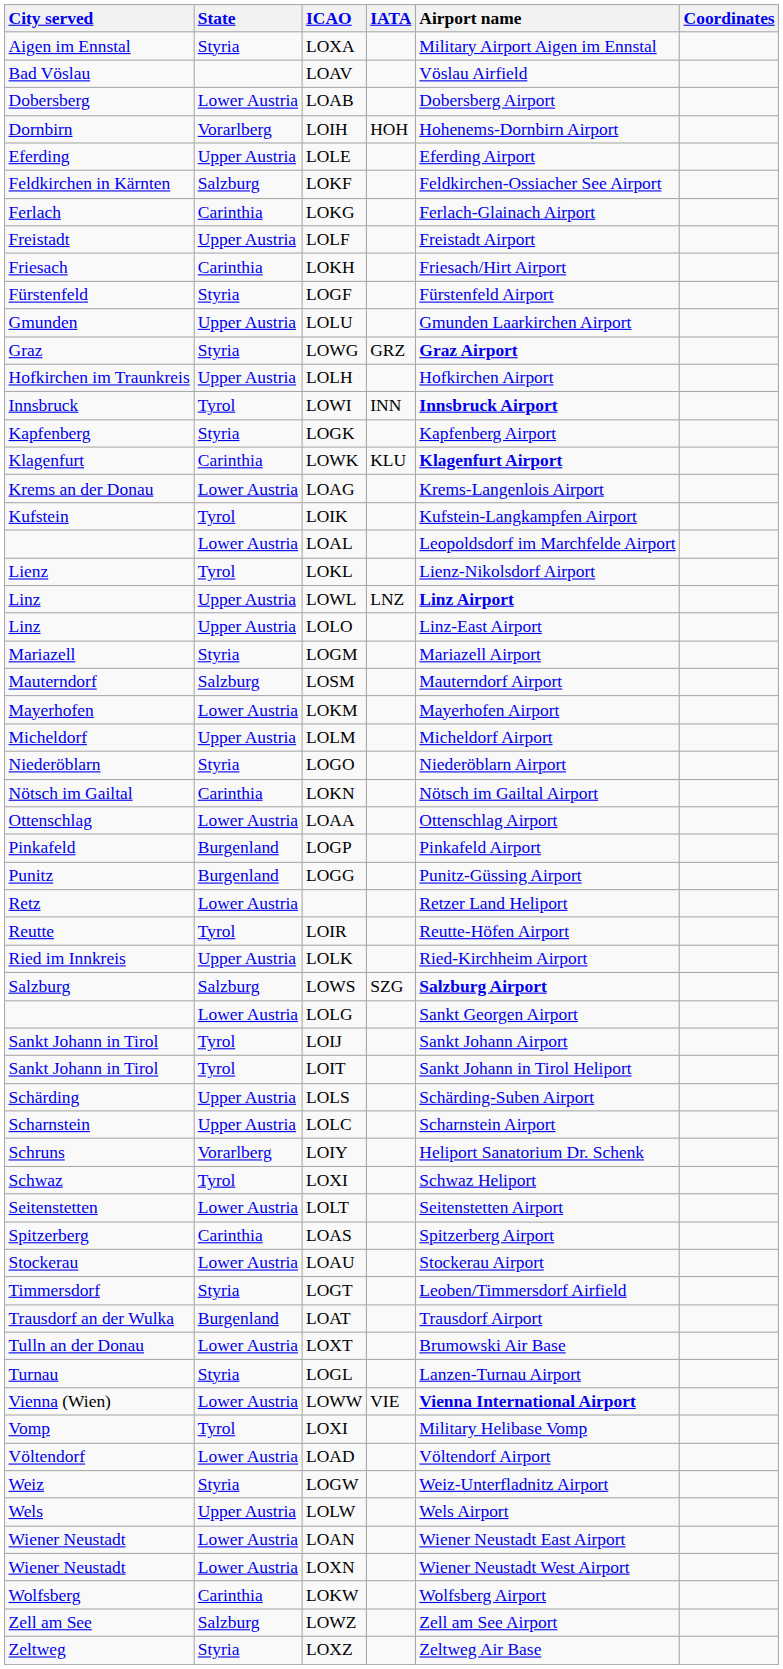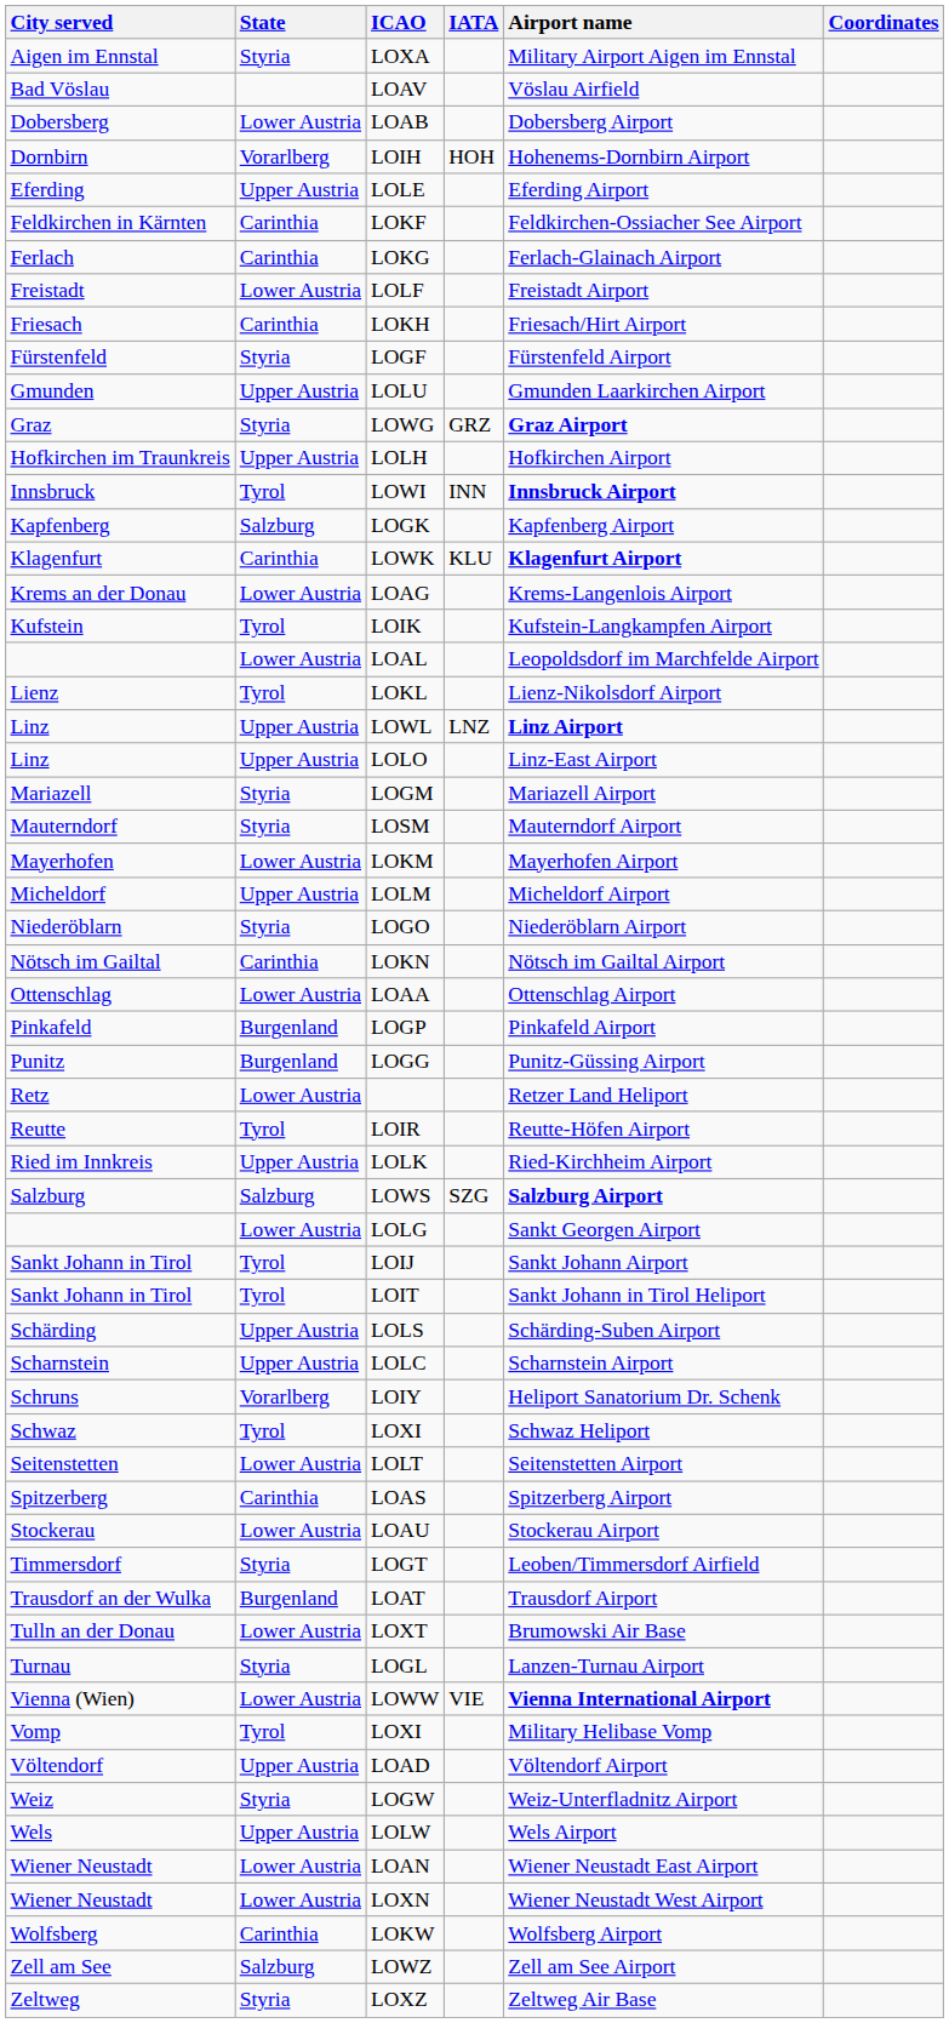 <table class="wikitable sortable">
 <tr valign="baseline">
 <th style="text-align:left; white-space:nowrap;"><a href='#'>City served</a></th>
 <th style="text-align:left;"><a href='#'>State</a></th>
 <th style="text-align:left;"><a href='#'>ICAO</a></th>
 <th style="text-align:left;"><a href='#'>IATA</a></th>
 <th style="text-align:left; white-space:nowrap;">Airport name</th>
 <th style="text-align:left;"><a href='#'>Coordinates</a></th>
 </tr>
 <tr valign=top>
 <td><a href='#'>Aigen im Ennstal</a></td>
 <td><a href='#'>Styria</a></td>
 <td>LOXA</td>
 <td></td>
 <td><a href='#'>Military Airport Aigen im Ennstal</a></td>
 <td></td>
 </tr>
 <tr valign=top>
 <td><a href='#'>Bad Vöslau</a></td>
 <td></td>
 <td>LOAV</td>
 <td></td>
 <td><a href='#'>Vöslau Airfield</a></td>
 <td></td>
 </tr>
 <tr valign=top>
 <td><a href='#'>Dobersberg</a></td>
 <td><a href='#'>Lower Austria</a></td>
 <td>LOAB</td>
 <td></td>
 <td><a href='#'>Dobersberg Airport</a></td>
 <td></td>
 </tr>
 <tr valign=top>
 <td><a href='#'>Dornbirn</a></td>
 <td><a href='#'>Vorarlberg</a></td>
 <td>LOIH</td>
 <td>HOH</td>
 <td><a href='#'>Hohenems-Dornbirn Airport</a></td>
 <td></td>
 </tr>
 <tr valign=top>
 <td><a href='#'>Eferding</a></td>
 <td><a href='#'>Upper Austria</a></td>
 <td>LOLE</td>
 <td></td>
 <td><a href='#'>Eferding Airport</a></td>
 <td></td>
 </tr>
 <tr valign=top>
 <td><a href='#'>Feldkirchen in Kärnten</a></td>
-<td><a href='#'>Salzburg</a></td>
+<td><a href='#'>Carinthia</a></td>
 <td>LOKF</td>
 <td></td>
 <td><a href='#'>Feldkirchen-Ossiacher See Airport</a></td>
 <td></td>
 </tr>
 <tr valign=top>
 <td><a href='#'>Ferlach</a></td>
 <td><a href='#'>Carinthia</a></td>
 <td>LOKG</td>
 <td></td>
 <td><a href='#'>Ferlach-Glainach Airport</a></td>
 <td></td>
 </tr>
 <tr valign=top>
 <td><a href='#'>Freistadt</a></td>
-<td><a href='#'>Upper Austria</a></td>
+<td><a href='#'>Lower Austria</a></td>
 <td>LOLF</td>
 <td></td>
 <td><a href='#'>Freistadt Airport</a></td>
 <td></td>
 </tr>
 <tr valign=top>
 <td><a href='#'>Friesach</a></td>
 <td><a href='#'>Carinthia</a></td>
 <td>LOKH</td>
 <td></td>
 <td><a href='#'>Friesach/Hirt Airport</a></td>
 <td></td>
 </tr>
 <tr valign=top>
 <td><a href='#'>Fürstenfeld</a></td>
 <td><a href='#'>Styria</a></td>
 <td>LOGF</td>
 <td></td>
 <td><a href='#'>Fürstenfeld Airport</a></td>
 <td></td>
 </tr>
 <tr valign=top>
 <td><a href='#'>Gmunden</a></td>
 <td><a href='#'>Upper Austria</a></td>
 <td>LOLU</td>
 <td></td>
 <td><a href='#'>Gmunden Laarkirchen Airport</a></td>
 <td></td>
 </tr>
 <tr valign="top">
 <td><a href='#'>Graz</a></td>
 <td><a href='#'>Styria</a></td>
 <td>LOWG</td>
 <td>GRZ</td>
 <td><strong><a href='#'>Graz Airport</a></strong></td>
 <td></td>
 </tr>
 <tr valign=top>
 <td><a href='#'>Hofkirchen im Traunkreis</a></td>
 <td><a href='#'>Upper Austria</a></td>
 <td>LOLH</td>
 <td></td>
 <td><a href='#'>Hofkirchen Airport</a></td>
 <td></td>
 </tr>
 <tr valign="top">
 <td><a href='#'>Innsbruck</a></td>
 <td><a href='#'>Tyrol</a></td>
 <td>LOWI</td>
 <td>INN</td>
 <td><strong><a href='#'>Innsbruck Airport</a></strong></td>
 <td></td>
 </tr>
 <tr valign=top>
 <td><a href='#'>Kapfenberg</a></td>
-<td><a href='#'>Styria</a></td>
+<td><a href='#'>Salzburg</a></td>
 <td>LOGK</td>
 <td></td>
 <td><a href='#'>Kapfenberg Airport</a></td>
 <td></td>
 </tr>
 <tr valign="top">
 <td><a href='#'>Klagenfurt</a></td>
 <td><a href='#'>Carinthia</a></td>
 <td>LOWK</td>
 <td>KLU</td>
 <td><strong><a href='#'>Klagenfurt Airport</a></strong> </td>
 <td></td>
 </tr>
 <tr valign=top>
 <td><a href='#'>Krems an der Donau</a></td>
 <td><a href='#'>Lower Austria</a></td>
 <td>LOAG</td>
 <td></td>
 <td><a href='#'>Krems-Langenlois Airport</a></td>
 <td></td>
 </tr>
 <tr valign=top>
 <td><a href='#'>Kufstein</a></td>
 <td><a href='#'>Tyrol</a></td>
 <td>LOIK</td>
 <td></td>
 <td><a href='#'>Kufstein-Langkampfen Airport</a></td>
 <td></td>
 </tr>
 <tr valign=top>
 <td></td>
 <td><a href='#'>Lower Austria</a></td>
 <td>LOAL</td>
 <td></td>
 <td><a href='#'>Leopoldsdorf im Marchfelde Airport</a></td>
 <td></td>
 </tr>
 <tr valign=top>
 <td><a href='#'>Lienz</a></td>
 <td><a href='#'>Tyrol</a></td>
 <td>LOKL</td>
 <td></td>
 <td><a href='#'>Lienz-Nikolsdorf Airport</a></td>
 <td></td>
 </tr>
 <tr valign="top">
 <td><a href='#'>Linz</a></td>
 <td><a href='#'>Upper Austria</a></td>
 <td>LOWL</td>
 <td>LNZ</td>
 <td><strong><a href='#'>Linz Airport</a></strong> </td>
 <td></td>
 </tr>
 <tr valign=top>
 <td><a href='#'>Linz</a></td>
 <td><a href='#'>Upper Austria</a></td>
 <td>LOLO</td>
 <td></td>
 <td><a href='#'>Linz-East Airport</a></td>
 <td></td>
 </tr>
 <tr valign=top>
 <td><a href='#'>Mariazell</a></td>
 <td><a href='#'>Styria</a></td>
 <td>LOGM</td>
 <td></td>
 <td><a href='#'>Mariazell Airport</a></td>
 <td></td>
 </tr>
 <tr valign=top>
 <td><a href='#'>Mauterndorf</a></td>
-<td><a href='#'>Salzburg</a></td>
+<td><a href='#'>Styria</a></td>
 <td>LOSM</td>
 <td></td>
 <td><a href='#'>Mauterndorf Airport</a></td>
 <td></td>
 </tr>
 <tr valign=top>
 <td><a href='#'>Mayerhofen</a></td>
 <td><a href='#'>Lower Austria</a></td>
 <td>LOKM</td>
 <td></td>
 <td><a href='#'>Mayerhofen Airport</a></td>
 <td></td>
 </tr>
 <tr valign=top>
 <td><a href='#'>Micheldorf</a></td>
 <td><a href='#'>Upper Austria</a></td>
 <td>LOLM</td>
 <td></td>
 <td><a href='#'>Micheldorf Airport</a></td>
 <td></td>
 </tr>
 <tr valign=top>
 <td><a href='#'>Niederöblarn</a></td>
 <td><a href='#'>Styria</a></td>
 <td>LOGO</td>
 <td></td>
 <td><a href='#'>Niederöblarn Airport</a></td>
 <td></td>
 </tr>
 <tr valign=top>
 <td><a href='#'>Nötsch im Gailtal</a></td>
 <td><a href='#'>Carinthia</a></td>
 <td>LOKN</td>
 <td></td>
 <td><a href='#'>Nötsch im Gailtal Airport</a></td>
 <td></td>
 </tr>
 <tr valign=top>
 <td><a href='#'>Ottenschlag</a></td>
 <td><a href='#'>Lower Austria</a></td>
 <td>LOAA</td>
 <td></td>
 <td><a href='#'>Ottenschlag Airport</a></td>
 <td></td>
 </tr>
 <tr valign=top>
 <td><a href='#'>Pinkafeld</a></td>
 <td><a href='#'>Burgenland</a></td>
 <td>LOGP</td>
 <td></td>
 <td><a href='#'>Pinkafeld Airport</a></td>
 <td></td>
 </tr>
 <tr valign=top>
 <td><a href='#'>Punitz</a></td>
 <td><a href='#'>Burgenland</a></td>
 <td>LOGG</td>
 <td></td>
 <td><a href='#'>Punitz-Güssing Airport</a></td>
 <td></td>
 </tr>
 <tr valign=top>
 <td><a href='#'>Retz</a></td>
 <td><a href='#'>Lower Austria</a></td>
 <td></td>
 <td></td>
 <td><a href='#'>Retzer Land Heliport</a></td>
 <td></td>
 </tr>
 <tr valign=top>
 <td><a href='#'>Reutte</a></td>
 <td><a href='#'>Tyrol</a></td>
 <td>LOIR</td>
 <td></td>
 <td><a href='#'>Reutte-Höfen Airport</a></td>
 <td></td>
 </tr>
 <tr valign=top>
 <td><a href='#'>Ried im Innkreis</a></td>
 <td><a href='#'>Upper Austria</a></td>
 <td>LOLK</td>
 <td></td>
 <td><a href='#'>Ried-Kirchheim Airport</a></td>
 <td></td>
 </tr>
 <tr valign="top">
 <td><a href='#'>Salzburg</a></td>
 <td><a href='#'>Salzburg</a></td>
 <td>LOWS</td>
 <td>SZG</td>
 <td><strong><a href='#'>Salzburg Airport</a></strong> </td>
 <td></td>
 </tr>
 <tr valign=top>
 <td></td>
 <td><a href='#'>Lower Austria</a></td>
 <td>LOLG</td>
 <td></td>
 <td><a href='#'>Sankt Georgen Airport</a></td>
 <td></td>
 </tr>
 <tr valign=top>
 <td><a href='#'>Sankt Johann in Tirol</a></td>
 <td><a href='#'>Tyrol</a></td>
 <td>LOIJ</td>
 <td></td>
 <td><a href='#'>Sankt Johann Airport</a></td>
 <td></td>
 </tr>
 <tr valign=top>
 <td><a href='#'>Sankt Johann in Tirol</a></td>
 <td><a href='#'>Tyrol</a></td>
 <td>LOIT</td>
 <td></td>
 <td><a href='#'>Sankt Johann in Tirol Heliport</a></td>
 <td></td>
 </tr>
 <tr valign=top>
 <td><a href='#'>Schärding</a></td>
 <td><a href='#'>Upper Austria</a></td>
 <td>LOLS</td>
 <td></td>
 <td><a href='#'>Schärding-Suben Airport</a></td>
 <td></td>
 </tr>
 <tr valign=top>
 <td><a href='#'>Scharnstein</a></td>
 <td><a href='#'>Upper Austria</a></td>
 <td>LOLC</td>
 <td></td>
 <td><a href='#'>Scharnstein Airport</a></td>
 <td></td>
 </tr>
 <tr valign=top>
 <td><a href='#'>Schruns</a></td>
 <td><a href='#'>Vorarlberg</a></td>
 <td>LOIY</td>
 <td></td>
 <td><a href='#'>Heliport Sanatorium Dr. Schenk</a></td>
 <td></td>
 </tr>
 <tr valign=top>
 <td><a href='#'>Schwaz</a></td>
 <td><a href='#'>Tyrol</a></td>
 <td>LOXI</td>
 <td></td>
 <td><a href='#'>Schwaz Heliport</a></td>
 <td></td>
 </tr>
 <tr valign=top>
 <td><a href='#'>Seitenstetten</a></td>
 <td><a href='#'>Lower Austria</a></td>
 <td>LOLT</td>
 <td></td>
 <td><a href='#'>Seitenstetten Airport</a></td>
 <td></td>
 </tr>
 <tr valign=top>
 <td><a href='#'>Spitzerberg</a></td>
 <td><a href='#'>Carinthia</a></td>
 <td>LOAS</td>
 <td></td>
 <td><a href='#'>Spitzerberg Airport</a></td>
 <td></td>
 </tr>
 <tr valign=top>
 <td><a href='#'>Stockerau</a></td>
 <td><a href='#'>Lower Austria</a></td>
 <td>LOAU</td>
 <td></td>
 <td><a href='#'>Stockerau Airport</a></td>
 <td></td>
 </tr>
 <tr valign=top>
 <td><a href='#'>Timmersdorf</a></td>
 <td><a href='#'>Styria</a></td>
 <td>LOGT</td>
 <td></td>
 <td><a href='#'>Leoben/Timmersdorf Airfield</a></td>
 <td></td>
 </tr>
 <tr valign=top>
 <td><a href='#'>Trausdorf an der Wulka</a></td>
 <td><a href='#'>Burgenland</a></td>
 <td>LOAT</td>
 <td></td>
 <td><a href='#'>Trausdorf Airport</a></td>
 <td></td>
 </tr>
 <tr valign=top>
 <td><a href='#'>Tulln an der Donau</a></td>
 <td><a href='#'>Lower Austria</a></td>
 <td>LOXT</td>
 <td></td>
 <td><a href='#'>Brumowski Air Base</a></td>
 <td></td>
 </tr>
 <tr valign=top>
 <td><a href='#'>Turnau</a></td>
 <td><a href='#'>Styria</a></td>
 <td>LOGL</td>
 <td></td>
 <td><a href='#'>Lanzen-Turnau Airport</a></td>
 <td></td>
 </tr>
 <tr valign="top">
 <td><a href='#'>Vienna</a> (Wien)</td>
 <td><a href='#'>Lower Austria</a></td>
 <td>LOWW</td>
 <td>VIE</td>
 <td><strong><a href='#'>Vienna International Airport</a></strong> </td>
 <td></td>
 </tr>
 <tr valign=top>
 <td><a href='#'>Vomp</a></td>
 <td><a href='#'>Tyrol</a></td>
 <td>LOXI</td>
 <td></td>
 <td><a href='#'>Military Helibase Vomp</a></td>
 <td></td>
 </tr>
 <tr valign="top">
 <td><a href='#'>Völtendorf</a></td>
-<td><a href='#'>Lower Austria</a></td>
+<td><a href='#'>Upper Austria</a></td>
 <td>LOAD</td>
 <td></td>
 <td><a href='#'>Völtendorf Airport</a></td>
 <td></td>
 </tr>
 <tr valign=top>
 <td><a href='#'>Weiz</a></td>
 <td><a href='#'>Styria</a></td>
 <td>LOGW</td>
 <td></td>
 <td><a href='#'>Weiz-Unterfladnitz Airport</a></td>
 <td></td>
 </tr>
 <tr valign="top">
 <td><a href='#'>Wels</a></td>
 <td><a href='#'>Upper Austria</a></td>
 <td>LOLW</td>
 <td></td>
 <td><a href='#'>Wels Airport</a></td>
 <td></td>
 </tr>
 <tr valign="top">
 <td><a href='#'>Wiener Neustadt</a></td>
 <td><a href='#'>Lower Austria</a></td>
 <td>LOAN</td>
 <td></td>
 <td><a href='#'>Wiener Neustadt East Airport</a></td>
 <td></td>
 </tr>
 <tr valign=top>
 <td><a href='#'>Wiener Neustadt</a></td>
 <td><a href='#'>Lower Austria</a></td>
 <td>LOXN</td>
 <td></td>
 <td><a href='#'>Wiener Neustadt West Airport</a></td>
 <td></td>
 </tr>
 <tr valign=top>
 <td><a href='#'>Wolfsberg</a></td>
 <td><a href='#'>Carinthia</a></td>
 <td>LOKW</td>
 <td></td>
 <td><a href='#'>Wolfsberg Airport</a></td>
 <td></td>
 </tr>
 <tr valign=top>
 <td><a href='#'>Zell am See</a></td>
 <td><a href='#'>Salzburg</a></td>
 <td>LOWZ</td>
 <td></td>
 <td><a href='#'>Zell am See Airport</a></td>
 <td></td>
 </tr>
 <tr valign="top">
 <td><a href='#'>Zeltweg</a></td>
 <td><a href='#'>Styria</a></td>
 <td>LOXZ</td>
 <td></td>
 <td><a href='#'>Zeltweg Air Base</a></td>
 <td></td>
 </tr>
 </table>
